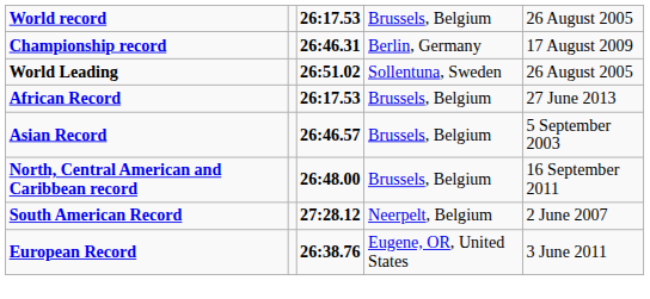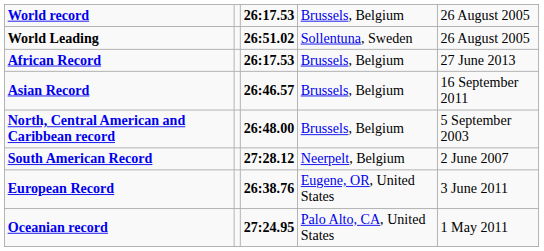 <table class="wikitable">
 <tr>
 <td><strong><a href='#'>World record</a></strong></td>
 <td></td>
 <td><strong>26:17.53</strong></td>
 <td><a href='#'>Brussels</a>, Belgium</td>
 <td>26 August 2005</td>
-</tr>
-<tr>
-<td><strong><a href='#'>Championship record</a></strong></td>
-<td></td>
-<td><strong>26:46.31</strong></td>
-<td><a href='#'>Berlin</a>, Germany</td>
-<td>17 August 2009</td>
 </tr>
 <tr>
 <td><strong>World Leading</strong></td>
 <td></td>
 <td><strong>26:51.02</strong></td>
 <td><a href='#'>Sollentuna</a>, Sweden</td>
 <td>26 August 2005</td>
 </tr>
 <tr>
 <td><strong><a href='#'>African Record</a></strong></td>
 <td></td>
 <td><strong>26:17.53</strong></td>
 <td><a href='#'>Brussels</a>, Belgium</td>
 <td>27 June 2013</td>
 </tr>
 <tr>
 <td><strong><a href='#'>Asian Record</a></strong></td>
 <td></td>
 <td><strong>26:46.57</strong></td>
 <td><a href='#'>Brussels</a>, Belgium</td>
-<td>5 September 2003</td>
+<td>16 September 2011</td>
 </tr>
 <tr>
 <td><strong><a href='#'>North, Central American and Caribbean record</a></strong></td>
 <td></td>
 <td><strong>26:48.00</strong></td>
 <td><a href='#'>Brussels</a>, Belgium</td>
-<td>16 September 2011</td>
+<td>5 September 2003</td>
 </tr>
 <tr>
 <td><strong><a href='#'>South American Record</a></strong></td>
 <td></td>
 <td><strong>27:28.12</strong></td>
 <td><a href='#'>Neerpelt</a>, Belgium</td>
 <td>2 June 2007</td>
 </tr>
 <tr>
 <td><strong><a href='#'>European Record</a></strong></td>
 <td></td>
 <td><strong>26:38.76</strong></td>
 <td><a href='#'>Eugene, OR</a>, United States</td>
 <td>3 June 2011</td>
 </tr>
+<tr>
+<td><strong><a href='#'>Oceanian record</a></strong></td>
+<td></td>
+<td><strong>27:24.95</strong></td>
+<td><a href='#'>Palo Alto, CA</a>, United States</td>
+<td>1 May 2011</td>
+</tr>
 </table>
